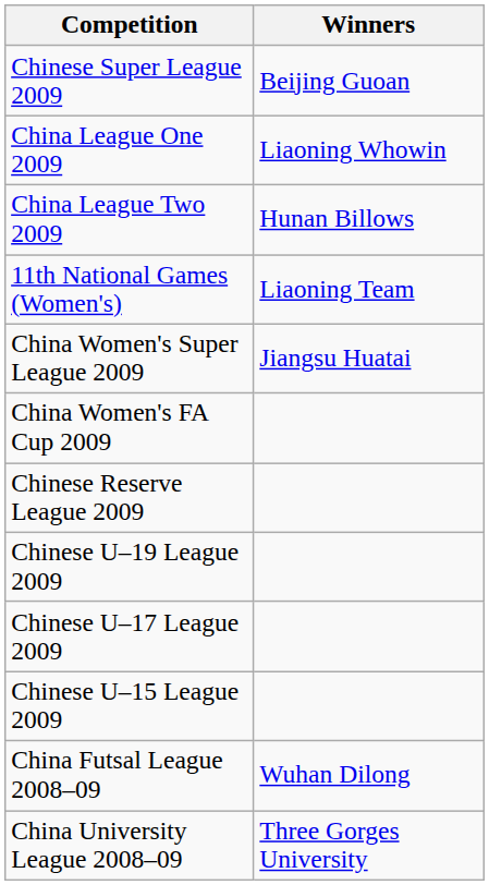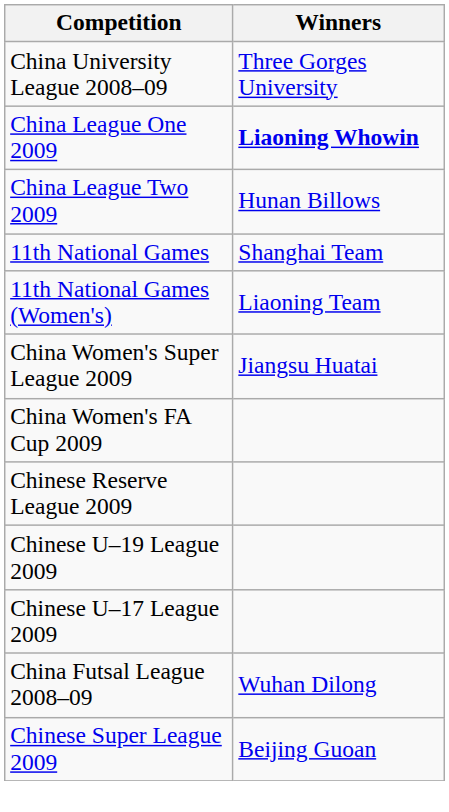 <table class=wikitable width=48%>
 <tr>
 <th width=52%>Competition</th>
 <th>Winners</th>
 </tr>
 <tr>
-<td><a href='#'>Chinese Super League 2009</a></td>
-<td><a href='#'>Beijing Guoan</a></td>
+<td>China University League 2008–09</td>
+<td><a href='#'>Three Gorges University</a></td>
 </tr>
 <tr>
 <td><a href='#'>China League One 2009</a></td>
-<td><a href='#'>Liaoning Whowin</a></td>
+<td><strong><a href='#'>Liaoning Whowin</a></strong></td>
 </tr>
 <tr>
 <td><a href='#'>China League Two 2009</a></td>
 <td><a href='#'>Hunan Billows</a></td>
+</tr>
+<tr>
+<td><a href='#'>11th National Games</a></td>
+<td><a href='#'>Shanghai Team</a></td>
 </tr>
 <tr>
 <td><a href='#'>11th National Games (Women's)</a></td>
 <td><a href='#'>Liaoning Team</a></td>
 </tr>
 <tr>
 <td>China Women's Super League 2009</td>
 <td><a href='#'>Jiangsu Huatai</a></td>
 </tr>
 <tr>
 <td>China Women's FA Cup 2009</td>
 <td></td>
 </tr>
 <tr>
 <td>Chinese Reserve League 2009</td>
 <td></td>
 </tr>
 <tr>
 <td>Chinese U–19 League 2009</td>
 <td></td>
 </tr>
 <tr>
 <td>Chinese U–17 League 2009</td>
 <td></td>
 </tr>
 <tr>
-<td>Chinese U–15 League 2009</td>
-<td></td>
-</tr>
-<tr>
 <td>China Futsal League 2008–09</td>
 <td><a href='#'>Wuhan Dilong</a></td>
 </tr>
 <tr>
-<td>China University League 2008–09</td>
-<td><a href='#'>Three Gorges University</a></td>
+<td><a href='#'>Chinese Super League 2009</a></td>
+<td><a href='#'>Beijing Guoan</a></td>
 </tr>
 </table>
